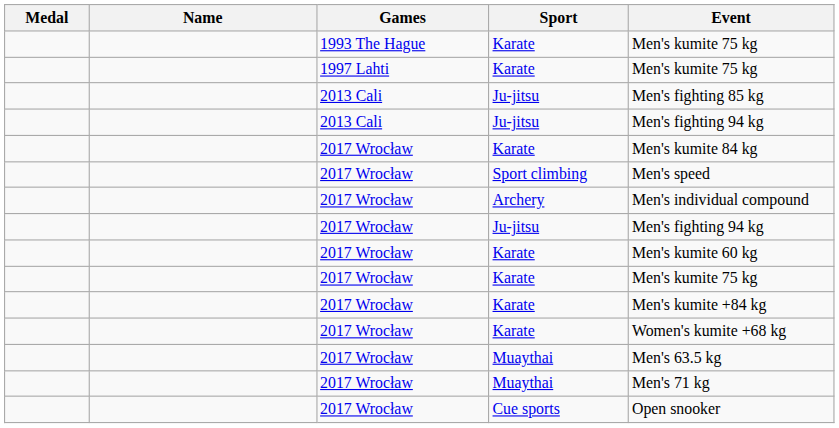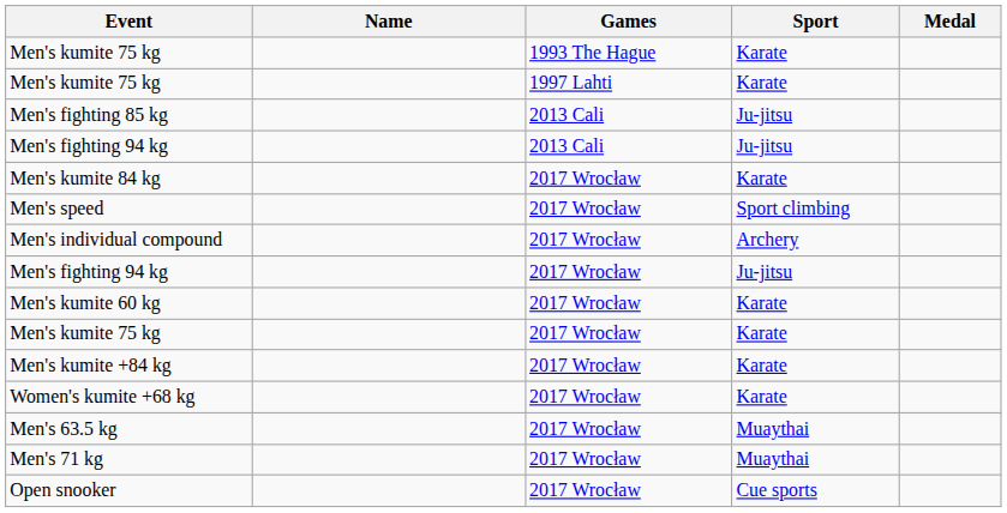 <table class="wikitable sortable" style="font-size:90%">
 <tr>
-<th width="70">Medal</th>
+<th width="180">Event</th>
 <th width="200">Name</th>
 <th width="150">Games</th>
 <th width="120">Sport</th>
-<th width="180">Event</th>
+<th width="70">Medal</th>
 </tr>
 <tr>
-<td></td>
+<td>Men's kumite 75 kg</td>
 <td></td>
 <td><a href='#'>1993 The Hague</a></td>
 <td><a href='#'>Karate</a></td>
-<td>Men's kumite 75 kg</td>
+<td></td>
 </tr>
 <tr>
-<td></td>
+<td>Men's kumite 75 kg</td>
 <td></td>
 <td><a href='#'>1997 Lahti</a></td>
 <td><a href='#'>Karate</a></td>
-<td>Men's kumite 75 kg</td>
+<td></td>
 </tr>
 <tr>
-<td></td>
+<td>Men's fighting 85 kg</td>
 <td></td>
 <td><a href='#'>2013 Cali</a></td>
 <td><a href='#'>Ju-jitsu</a></td>
-<td>Men's fighting 85 kg</td>
+<td></td>
 </tr>
 <tr>
-<td></td>
+<td>Men's fighting 94 kg</td>
 <td></td>
 <td><a href='#'>2013 Cali</a></td>
 <td><a href='#'>Ju-jitsu</a></td>
-<td>Men's fighting 94 kg</td>
+<td></td>
 </tr>
 <tr>
-<td></td>
+<td>Men's kumite 84 kg</td>
 <td></td>
 <td><a href='#'>2017 Wrocław</a></td>
 <td><a href='#'>Karate</a></td>
-<td>Men's kumite 84 kg</td>
+<td></td>
 </tr>
 <tr>
-<td></td>
+<td>Men's speed</td>
 <td></td>
 <td><a href='#'>2017 Wrocław</a></td>
 <td><a href='#'>Sport climbing</a></td>
-<td>Men's speed</td>
+<td></td>
 </tr>
 <tr>
-<td></td>
+<td>Men's individual compound</td>
 <td></td>
 <td><a href='#'>2017 Wrocław</a></td>
 <td><a href='#'>Archery</a></td>
-<td>Men's individual compound</td>
+<td></td>
 </tr>
 <tr>
-<td></td>
+<td>Men's fighting 94 kg</td>
 <td></td>
 <td><a href='#'>2017 Wrocław</a></td>
 <td><a href='#'>Ju-jitsu</a></td>
-<td>Men's fighting 94 kg</td>
+<td></td>
 </tr>
 <tr>
-<td></td>
+<td>Men's kumite 60 kg</td>
 <td></td>
 <td><a href='#'>2017 Wrocław</a></td>
 <td><a href='#'>Karate</a></td>
-<td>Men's kumite 60 kg</td>
+<td></td>
 </tr>
 <tr>
-<td></td>
+<td>Men's kumite 75 kg</td>
 <td></td>
 <td><a href='#'>2017 Wrocław</a></td>
 <td><a href='#'>Karate</a></td>
-<td>Men's kumite 75 kg</td>
+<td></td>
 </tr>
 <tr>
-<td></td>
+<td>Men's kumite +84 kg</td>
 <td></td>
 <td><a href='#'>2017 Wrocław</a></td>
 <td><a href='#'>Karate</a></td>
-<td>Men's kumite +84 kg</td>
+<td></td>
 </tr>
 <tr>
-<td></td>
+<td>Women's kumite +68 kg</td>
 <td></td>
 <td><a href='#'>2017 Wrocław</a></td>
 <td><a href='#'>Karate</a></td>
-<td>Women's kumite +68 kg</td>
+<td></td>
 </tr>
 <tr>
-<td></td>
+<td>Men's 63.5 kg</td>
 <td></td>
 <td><a href='#'>2017 Wrocław</a></td>
 <td><a href='#'>Muaythai</a></td>
-<td>Men's 63.5 kg</td>
+<td></td>
 </tr>
 <tr>
-<td></td>
+<td>Men's 71 kg</td>
 <td></td>
 <td><a href='#'>2017 Wrocław</a></td>
 <td><a href='#'>Muaythai</a></td>
-<td>Men's 71 kg</td>
+<td></td>
 </tr>
 <tr>
-<td></td>
+<td>Open snooker</td>
 <td></td>
 <td><a href='#'>2017 Wrocław</a></td>
 <td><a href='#'>Cue sports</a></td>
-<td>Open snooker</td>
+<td></td>
 </tr>
 </table>
